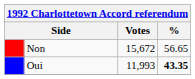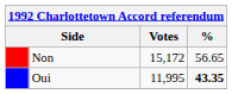 <table class="wikitable" style="font-size: 95%; clear:both">
 <tr style="background-color:#E9E9E9">
 <th colspan=4><a href='#'>1992 Charlottetown Accord referendum</a></th>
 </tr>
 <tr style="background-color:#E9E9E9">
 <th colspan=2 style="width: 130px">Side</th>
 <th style="width: 50px">Votes</th>
 <th style="width: 40px">%</th>
 </tr>
 <tr>
 <td bgcolor="red"></td>
 <td>Non</td>
-<td align="right">15,672</td>
+<td align="right">15,172</td>
 <td align="right">56.65</td>
 </tr>
 <tr>
 <td bgcolor="blue"></td>
 <td>Oui</td>
-<td align="right">11,993</td>
+<td align="right">11,995</td>
 <td align="right"><strong>43.35</strong></td>
 </tr>
 <tr>
 </tr>
 </table>
